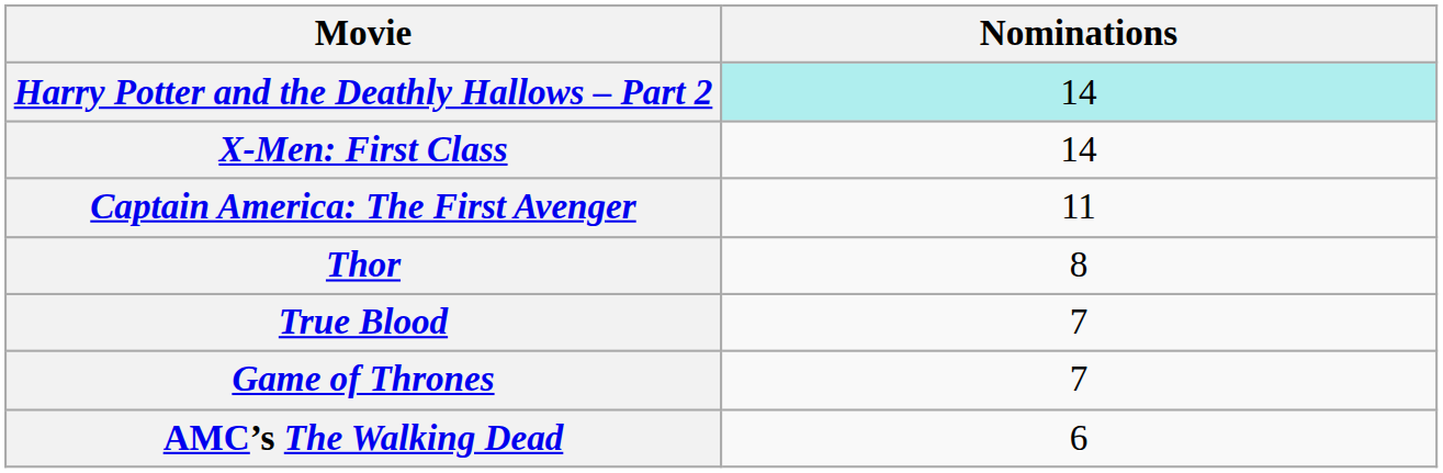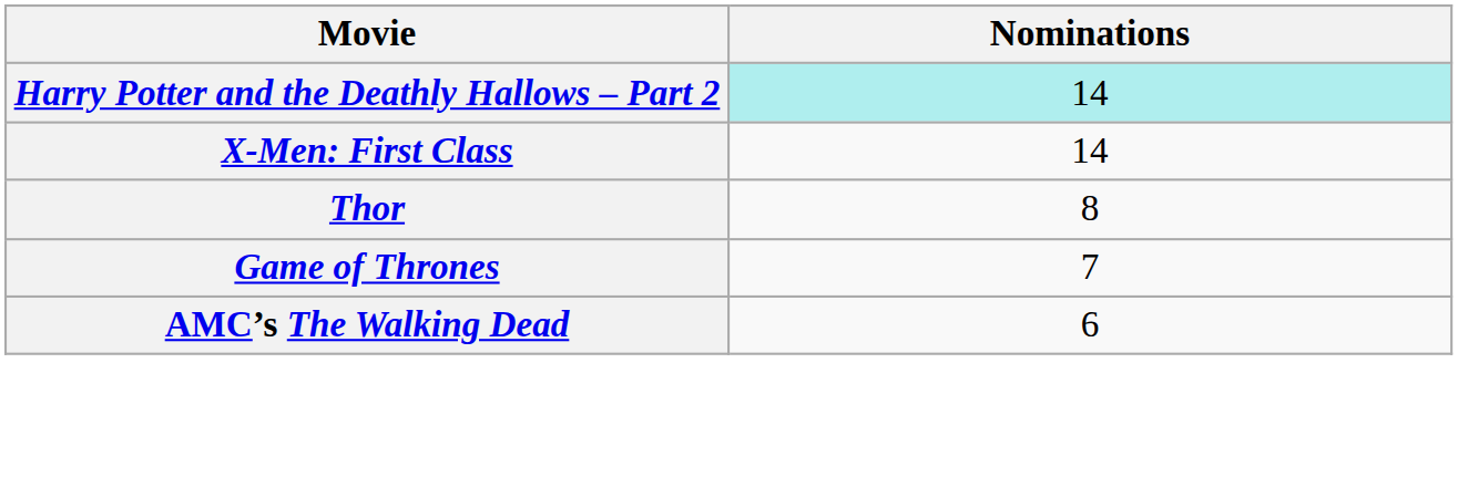 <table class="wikitable sortable">
 <tr>
 <th scope="col" style="width:50%">Movie</th>
 <th scope="col" style="width:50%">Nominations</th>
 </tr>
 <tr>
 <th><em><a href='#'>Harry Potter and the Deathly Hallows – Part 2</a></em></th>
 <td style="background: paleturquoise; text-align:center">14</td>
 </tr>
 <tr>
 <th><em><a href='#'>X-Men: First Class</a></em></th>
 <td style="text-align:center">14</td>
 </tr>
 <tr>
-<th><em><a href='#'>Captain America: The First Avenger</a></em></th>
-<td style="text-align:center">11</td>
-</tr>
-<tr>
 <th><em><a href='#'>Thor</a></em></th>
 <td style="text-align:center">8</td>
-</tr>
-<tr>
-<th><em><a href='#'>True Blood</a></em></th>
-<td style="text-align:center">7</td>
 </tr>
 <tr>
 <th><em><a href='#'>Game of Thrones</a></em></th>
 <td style="text-align:center">7</td>
 </tr>
 <tr>
 <th><a href='#'>AMC</a>’s <em><a href='#'>The Walking Dead</a></em></th>
 <td style="text-align:center">6</td>
 </tr>
 </table>
